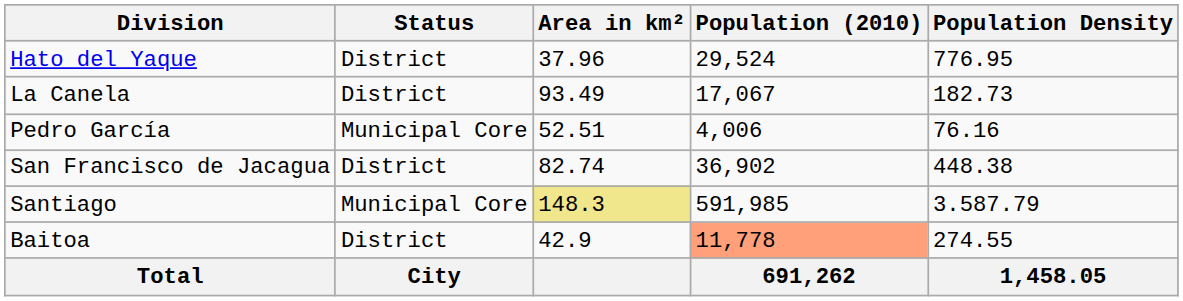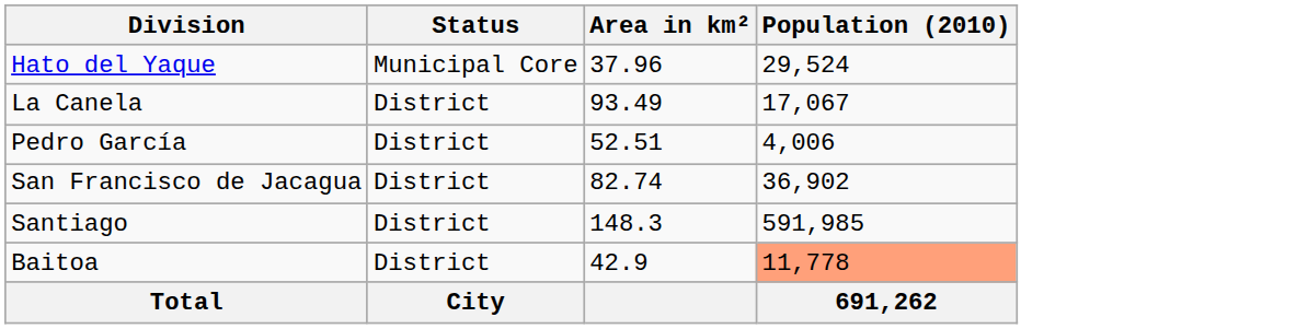 <table class="wikitable sortable">
 <tr>
 <th>Division</th>
 <th>Status</th>
 <th>Area in km²</th>
 <th>Population (2010)</th>
-<th>Population Density</th>
 </tr>
 <tr>
 <td><a href='#'>Hato del Yaque</a></td>
-<td>District</td>
+<td>Municipal Core</td>
 <td>37.96</td>
 <td>29,524</td>
-<td>776.95</td>
 </tr>
 <tr>
 <td>La Canela</td>
 <td>District</td>
 <td>93.49</td>
 <td>17,067</td>
-<td>182.73</td>
 </tr>
 <tr>
 <td>Pedro García</td>
-<td>Municipal Core</td>
+<td>District</td>
 <td>52.51</td>
 <td>4,006</td>
-<td>76.16</td>
 </tr>
 <tr>
 <td>San Francisco de Jacagua</td>
 <td>District</td>
 <td>82.74</td>
 <td>36,902</td>
-<td>448.38</td>
 </tr>
 <tr>
 <td>Santiago</td>
-<td>Municipal Core</td>
-<td style="background: khaki;">148.3</td>
+<td>District</td>
+<td>148.3</td>
 <td>591,985</td>
-<td>3.587.79</td>
 </tr>
 <tr>
 <td>Baitoa</td>
 <td>District</td>
 <td>42.9</td>
 <td style="background: lightsalmon;">11,778</td>
-<td>274.55</td>
 </tr>
 <tr>
 <th><strong>Total</strong></th>
 <th><strong>City</strong></th>
 <th></th>
 <th><strong>691,262</strong></th>
-<th><strong>1,458.05</strong></th>
 </tr>
 </table>
